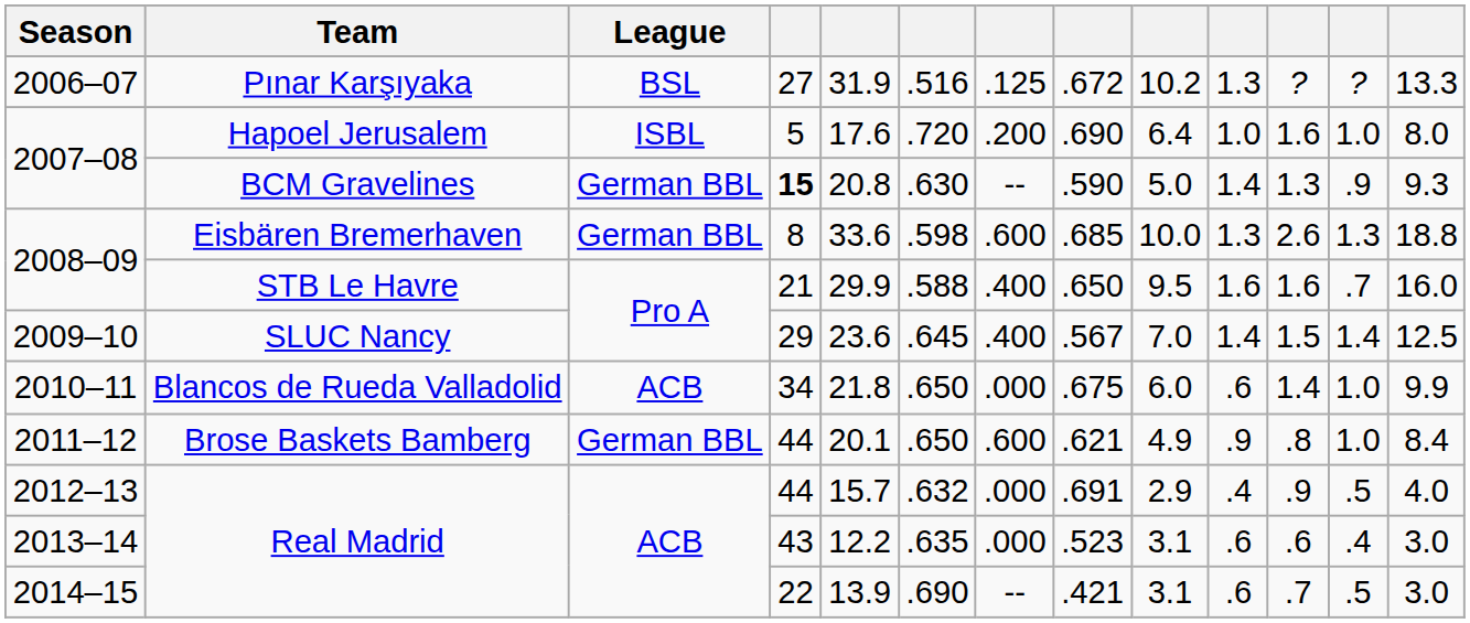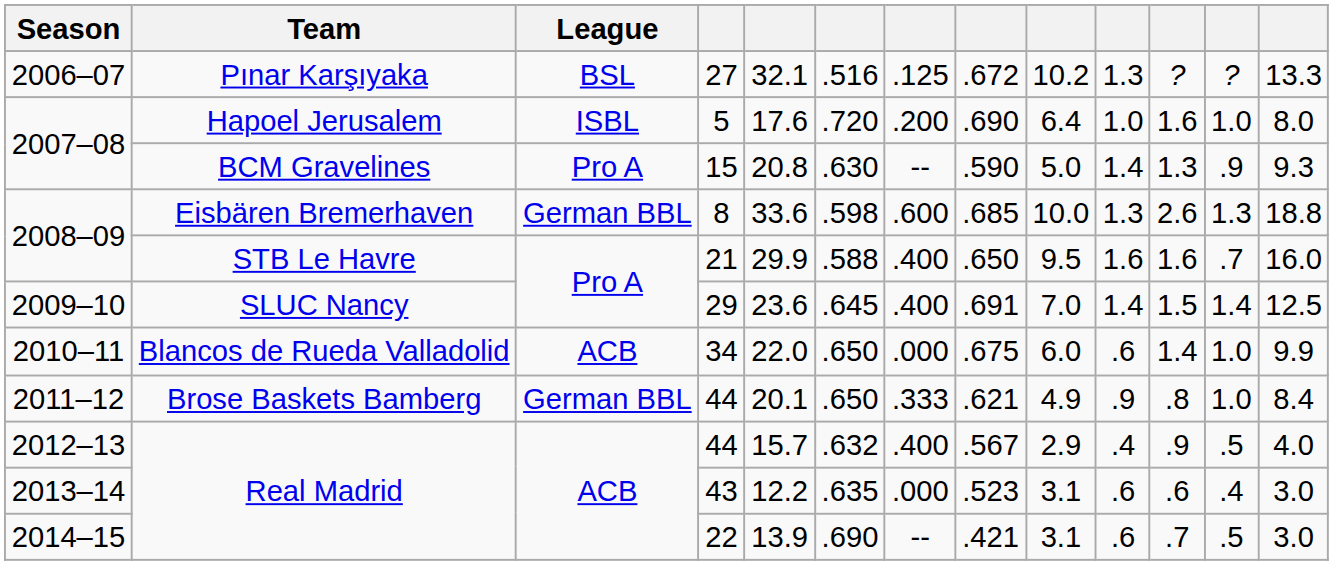 <table class="wikitable sortable" style="font-size:95%; text-align:center;">
 <tr>
 <th>Season</th>
 <th>Team</th>
 <th>League</th>
 <th></th>
 <th></th>
 <th></th>
 <th></th>
 <th></th>
 <th></th>
 <th></th>
 <th></th>
 <th></th>
 <th></th>
 </tr>
 <tr>
 <td>2006–07</td>
 <td><a href='#'>Pınar Karşıyaka</a></td>
 <td><a href='#'>BSL</a></td>
 <td>27</td>
-<td>31.9</td>
+<td>32.1</td>
 <td>.516</td>
 <td>.125</td>
 <td>.672</td>
 <td>10.2</td>
 <td>1.3</td>
 <td><em>?</em></td>
 <td><em>?</em></td>
 <td>13.3</td>
 </tr>
 <tr>
 <td rowspan="2">2007–08</td>
 <td><a href='#'>Hapoel Jerusalem</a></td>
 <td><a href='#'>ISBL</a></td>
 <td>5</td>
 <td>17.6</td>
 <td>.720</td>
 <td>.200</td>
 <td>.690</td>
 <td>6.4</td>
 <td>1.0</td>
 <td>1.6</td>
 <td>1.0</td>
 <td>8.0</td>
 </tr>
 <tr>
 <td><a href='#'>BCM Gravelines</a></td>
-<td><a href='#'>German BBL</a></td>
-<td><strong>15</strong></td>
+<td><a href='#'>Pro A</a></td>
+<td>15</td>
 <td>20.8</td>
 <td>.630</td>
 <td>--</td>
 <td>.590</td>
 <td>5.0</td>
 <td>1.4</td>
 <td>1.3</td>
 <td>.9</td>
 <td>9.3</td>
 </tr>
 <tr>
 <td rowspan="2">2008–09</td>
 <td><a href='#'>Eisbären Bremerhaven</a></td>
 <td><a href='#'>German BBL</a></td>
 <td>8</td>
 <td>33.6</td>
 <td>.598</td>
 <td>.600</td>
 <td>.685</td>
 <td>10.0</td>
 <td>1.3</td>
 <td>2.6</td>
 <td>1.3</td>
 <td>18.8</td>
 </tr>
 <tr>
 <td><a href='#'>STB Le Havre</a></td>
 <td rowspan="2"><a href='#'>Pro A</a></td>
 <td>21</td>
 <td>29.9</td>
 <td>.588</td>
 <td>.400</td>
 <td>.650</td>
 <td>9.5</td>
 <td>1.6</td>
 <td>1.6</td>
 <td>.7</td>
 <td>16.0</td>
 </tr>
 <tr>
 <td>2009–10</td>
 <td><a href='#'>SLUC Nancy</a></td>
 <td>29</td>
 <td>23.6</td>
 <td>.645</td>
 <td>.400</td>
-<td>.567</td>
+<td>.691</td>
 <td>7.0</td>
 <td>1.4</td>
 <td>1.5</td>
 <td>1.4</td>
 <td>12.5</td>
 </tr>
 <tr>
 <td>2010–11</td>
 <td><a href='#'>Blancos de Rueda Valladolid</a></td>
 <td><a href='#'>ACB</a></td>
 <td>34</td>
-<td>21.8</td>
+<td>22.0</td>
 <td>.650</td>
 <td>.000</td>
 <td>.675</td>
 <td>6.0</td>
 <td>.6</td>
 <td>1.4</td>
 <td>1.0</td>
 <td>9.9</td>
 </tr>
 <tr>
 <td>2011–12</td>
 <td><a href='#'>Brose Baskets Bamberg</a></td>
 <td><a href='#'>German BBL</a></td>
 <td>44</td>
 <td>20.1</td>
 <td>.650</td>
-<td>.600</td>
+<td>.333</td>
 <td>.621</td>
 <td>4.9</td>
 <td>.9</td>
 <td>.8</td>
 <td>1.0</td>
 <td>8.4</td>
 </tr>
 <tr>
 <td>2012–13</td>
 <td rowspan="3"><a href='#'>Real Madrid</a></td>
 <td rowspan="3"><a href='#'>ACB</a></td>
 <td>44</td>
 <td>15.7</td>
 <td>.632</td>
-<td>.000</td>
-<td>.691</td>
+<td>.400</td>
+<td>.567</td>
 <td>2.9</td>
 <td>.4</td>
 <td>.9</td>
 <td>.5</td>
 <td>4.0</td>
 </tr>
 <tr>
 <td>2013–14</td>
 <td>43</td>
 <td>12.2</td>
 <td>.635</td>
 <td>.000</td>
 <td>.523</td>
 <td>3.1</td>
 <td>.6</td>
 <td>.6</td>
 <td>.4</td>
 <td>3.0</td>
 </tr>
 <tr>
 <td>2014–15</td>
 <td>22</td>
 <td>13.9</td>
 <td>.690</td>
 <td>--</td>
 <td>.421</td>
 <td>3.1</td>
 <td>.6</td>
 <td>.7</td>
 <td>.5</td>
 <td>3.0</td>
 </tr>
 </table>
